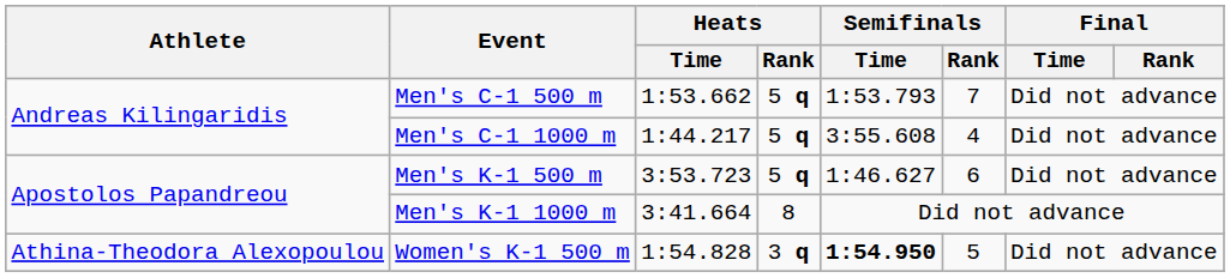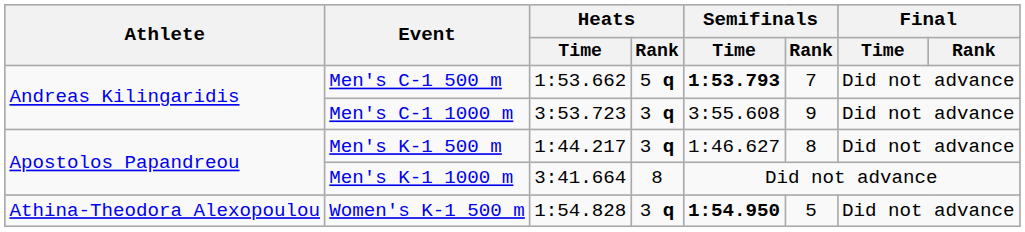 <table class="wikitable" style="font-size:90%">
 <tr>
 <th rowspan=2>Athlete</th>
 <th rowspan=2>Event</th>
 <th colspan=2>Heats</th>
 <th colspan=2>Semifinals</th>
 <th colspan=2>Final</th>
 </tr>
 <tr style="font-size:95%">
 <th>Time</th>
 <th>Rank</th>
 <th>Time</th>
 <th>Rank</th>
 <th>Time</th>
 <th>Rank</th>
 </tr>
 <tr align=center>
 <td align=left rowspan=2><a href='#'>Andreas Kilingaridis</a></td>
 <td align=left><a href='#'>Men's C-1 500 m</a></td>
 <td>1:53.662</td>
 <td>5 <strong>q</strong></td>
-<td>1:53.793</td>
+<td><strong>1:53.793</strong></td>
 <td>7</td>
 <td colspan=2>Did not advance</td>
 </tr>
 <tr align=center>
 <td align=left><a href='#'>Men's C-1 1000 m</a></td>
-<td>1:44.217</td>
-<td>5 <strong>q</strong></td>
+<td>3:53.723</td>
+<td>3 <strong>q</strong></td>
 <td>3:55.608</td>
-<td>4</td>
+<td>9</td>
 <td colspan=2>Did not advance</td>
 </tr>
 <tr align=center>
 <td align=left rowspan=2><a href='#'>Apostolos Papandreou</a></td>
 <td align=left><a href='#'>Men's K-1 500 m</a></td>
-<td>3:53.723</td>
-<td>5 <strong>q</strong></td>
+<td>1:44.217</td>
+<td>3 <strong>q</strong></td>
 <td>1:46.627</td>
-<td>6</td>
+<td>8</td>
 <td colspan=2>Did not advance</td>
 </tr>
 <tr align=center>
 <td align=left><a href='#'>Men's K-1 1000 m</a></td>
 <td>3:41.664</td>
 <td>8</td>
 <td colspan=4>Did not advance</td>
 </tr>
 <tr align=center>
 <td align=left><a href='#'>Athina-Theodora Alexopoulou</a></td>
 <td align=left><a href='#'>Women's K-1 500 m</a></td>
 <td>1:54.828</td>
 <td>3 <strong>q</strong></td>
 <td><strong>1:54.950</strong></td>
 <td>5</td>
 <td colspan=2>Did not advance</td>
 </tr>
 </table>
